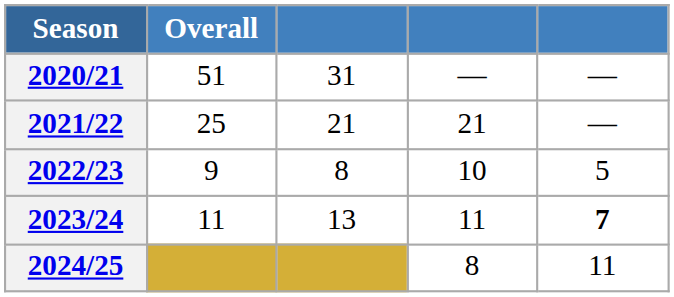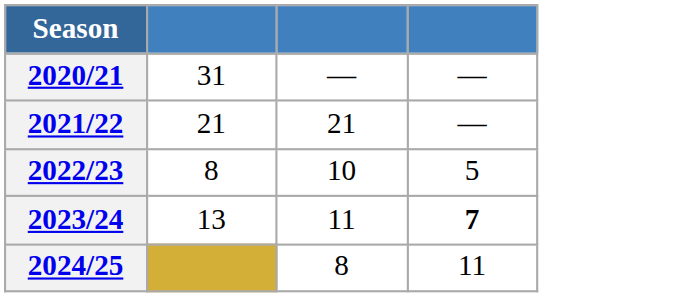 <table class="wikitable" style="font-size:86%; text-align:center; border:grey solid 1px; border-collapse:collapse; background:#ffffff;">
 <tr>
 <th style="background-color:#369; color:white; width:60px;"> Season </th>
-<th style="background-color:#4180be; color:white; width:55px;">Overall</th>
 <th style="background-color:#4180be; color:white; width:55px;"></th>
 <th style="background-color:#4180be; color:white; width:55px;"></th>
 <th style="background-color:#4180be; color:white; width:55px;"></th>
 </tr>
 <tr>
 <th scope=row align=center><a href='#'>2020/21</a></th>
-<td align=center>51</td>
 <td align=center>31</td>
 <td align=center>—</td>
 <td align=center>—</td>
 </tr>
 <tr>
 <th scope=row align=center><a href='#'>2021/22</a></th>
-<td align=center>25</td>
 <td align=center>21</td>
 <td align=center>21</td>
 <td align=center>—</td>
 </tr>
 <tr>
 <th scope=row align=center><a href='#'>2022/23</a></th>
-<td align=center>9</td>
 <td align=center>8</td>
 <td align=center>10</td>
 <td align=center>5</td>
 </tr>
 <tr>
 <th scope=row align=center><a href='#'>2023/24</a></th>
-<td align=center>11</td>
 <td align=center>13</td>
 <td align=center>11</td>
 <td align=center><strong>7</strong></td>
 </tr>
 <tr>
 <th scope=row align=center><a href='#'>2024/25</a></th>
 <td align=center bgcolor=#D4AF37></td>
-<td align=center bgcolor=#D4AF37></td>
 <td align=center>8</td>
 <td align=center>11</td>
 </tr>
 </table>
